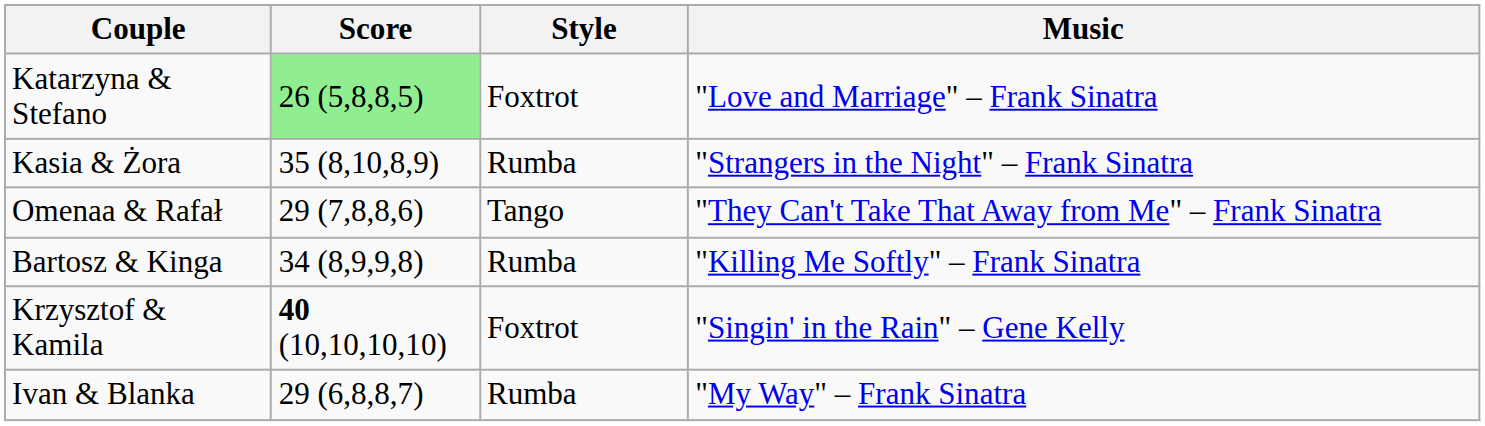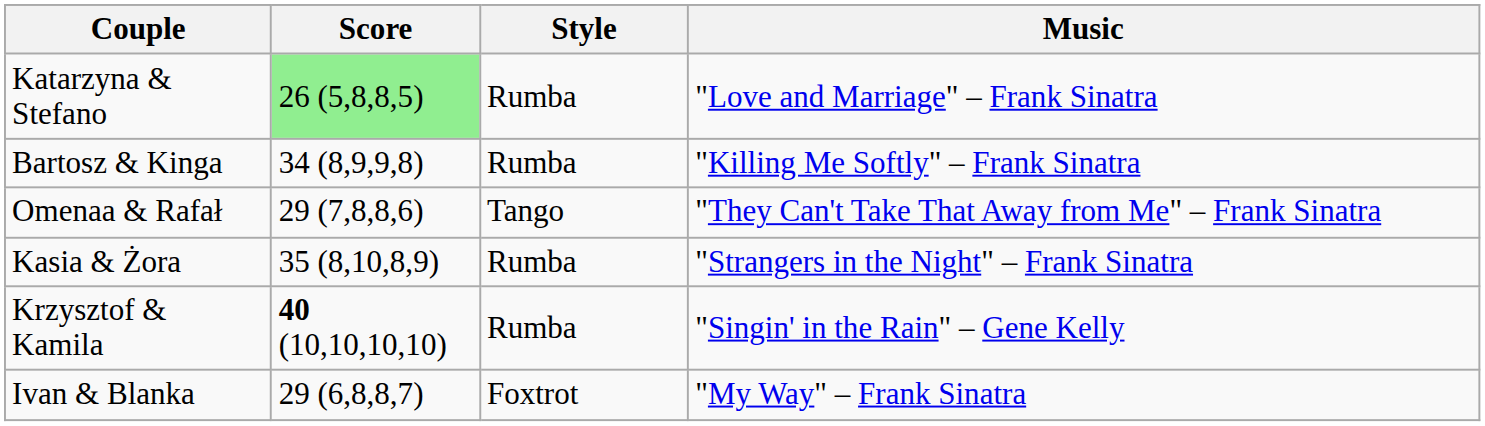 <table class="wikitable">
 <tr>
 <th width="130">Couple</th>
 <th width="100">Score</th>
 <th width="100">Style</th>
 <th width="400">Music</th>
 </tr>
 <tr>
 <td>Katarzyna & Stefano</td>
 <td style="background: lightgreen;">26 (5,8,8,5)</td>
-<td>Foxtrot</td>
+<td>Rumba</td>
 <td>"<a href='#'>Love and Marriage</a>" – <a href='#'>Frank Sinatra</a></td>
+</tr>
+<tr>
+<td>Bartosz & Kinga</td>
+<td>34 (8,9,9,8)</td>
+<td>Rumba</td>
+<td>"<a href='#'>Killing Me Softly</a>" – <a href='#'>Frank Sinatra</a></td>
+</tr>
+<tr>
+<td>Omenaa & Rafał</td>
+<td>29 (7,8,8,6)</td>
+<td>Tango</td>
+<td>"<a href='#'>They Can't Take That Away from Me</a>" – <a href='#'>Frank Sinatra</a></td>
 </tr>
 <tr>
 <td>Kasia & Żora</td>
 <td>35 (8,10,8,9)</td>
 <td>Rumba</td>
 <td>"<a href='#'>Strangers in the Night</a>" – <a href='#'>Frank Sinatra</a></td>
 </tr>
 <tr>
-<td>Omenaa & Rafał</td>
-<td>29 (7,8,8,6)</td>
-<td>Tango</td>
-<td>"<a href='#'>They Can't Take That Away from Me</a>" – <a href='#'>Frank Sinatra</a></td>
-</tr>
-<tr>
-<td>Bartosz & Kinga</td>
-<td>34 (8,9,9,8)</td>
-<td>Rumba</td>
-<td>"<a href='#'>Killing Me Softly</a>" – <a href='#'>Frank Sinatra</a></td>
-</tr>
-<tr>
 <td>Krzysztof & Kamila</td>
 <td><strong>40</strong> (10,10,10,10)</td>
-<td>Foxtrot</td>
+<td>Rumba</td>
 <td>"<a href='#'>Singin' in the Rain</a>" – <a href='#'>Gene Kelly</a></td>
 </tr>
 <tr>
 <td>Ivan & Blanka</td>
 <td>29 (6,8,8,7)</td>
-<td>Rumba</td>
+<td>Foxtrot</td>
 <td>"<a href='#'>My Way</a>" – <a href='#'>Frank Sinatra</a></td>
 </tr>
 </table>
